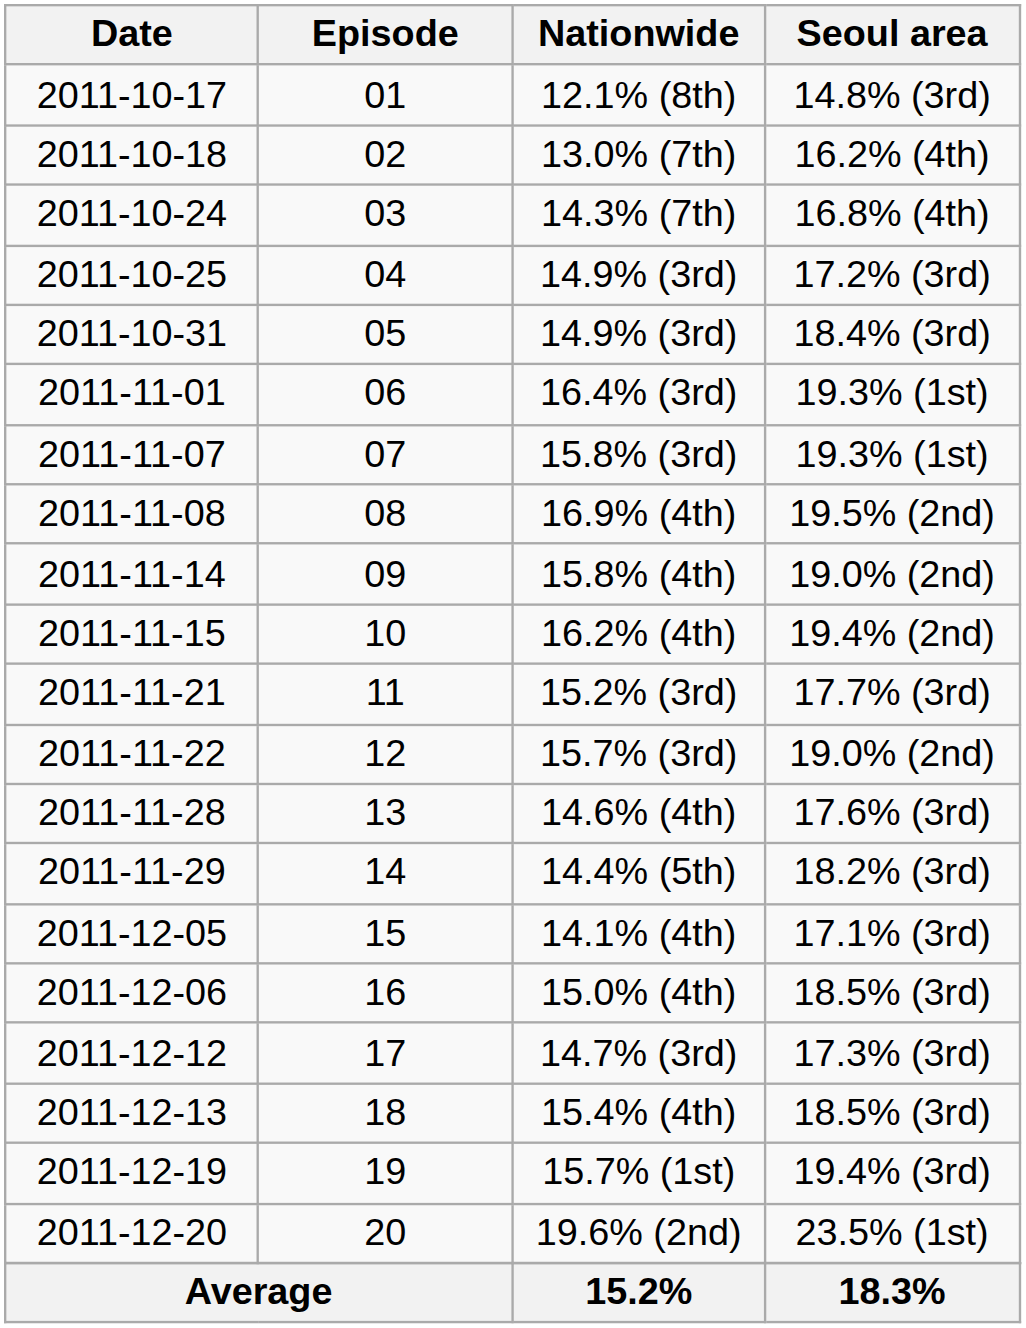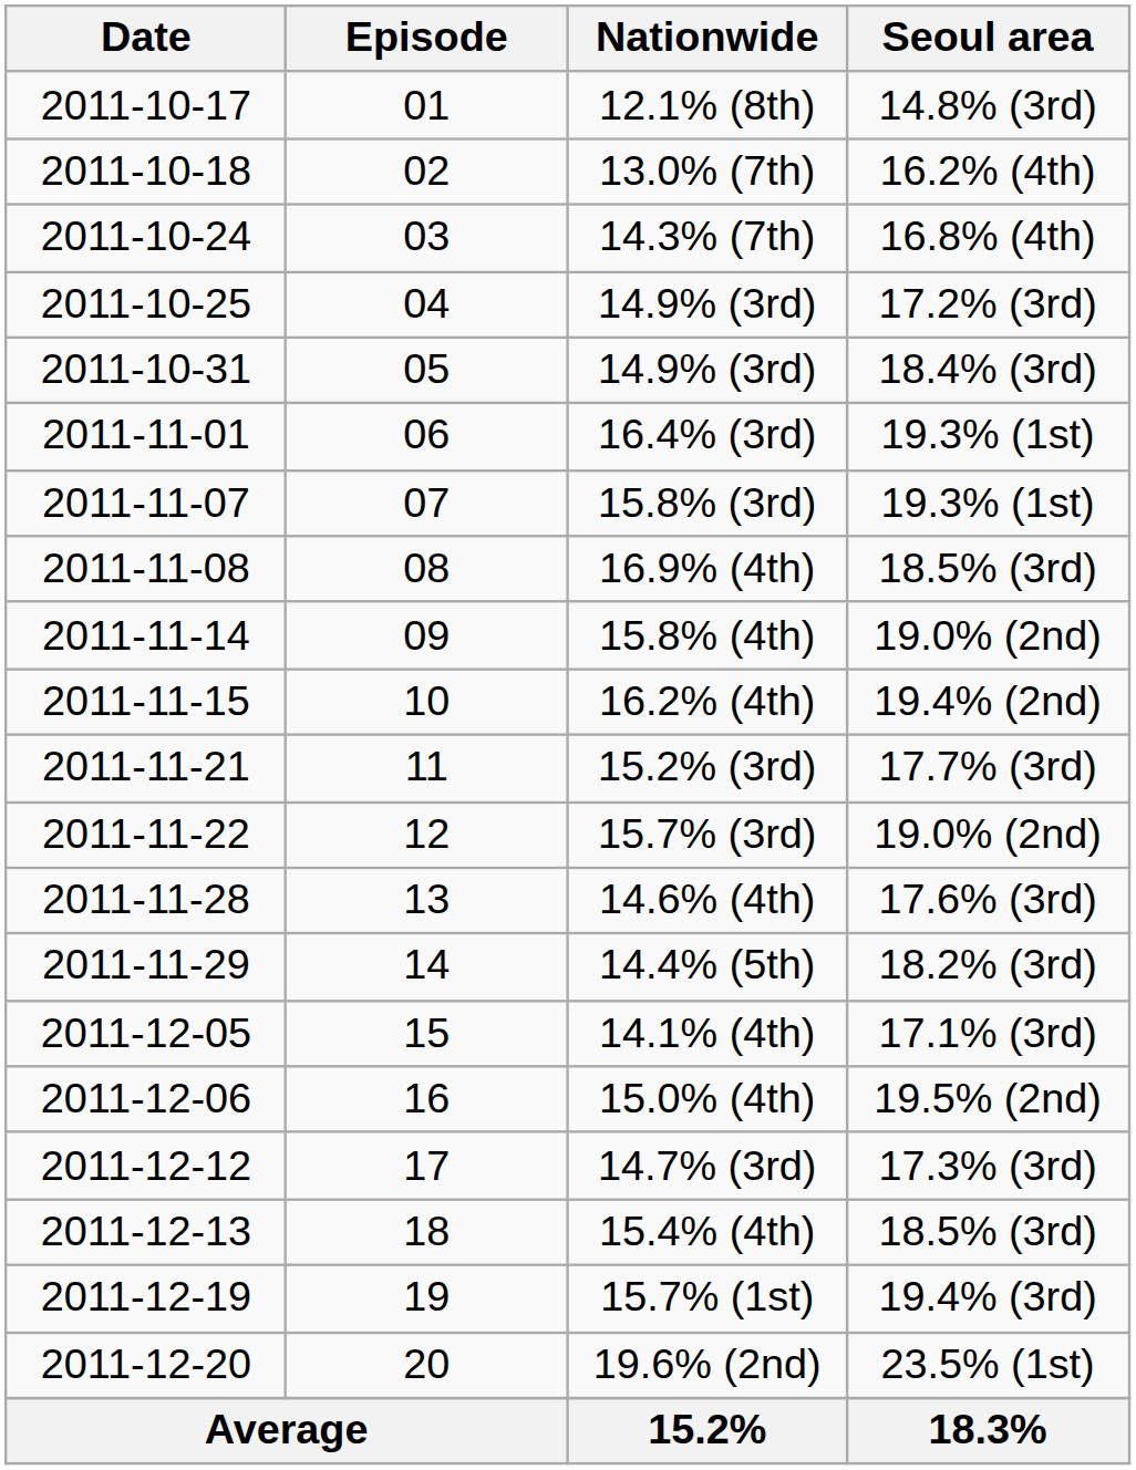 <table class="wikitable">
 <tr>
 <th width=100>Date</th>
 <th width=100>Episode</th>
 <th width=100>Nationwide</th>
 <th width=100>Seoul area</th>
 </tr>
 <tr align=center>
 <td>2011-10-17</td>
 <td>01</td>
 <td>12.1% (8th)</td>
 <td>14.8% (3rd)</td>
 </tr>
 <tr align=center>
 <td>2011-10-18</td>
 <td>02</td>
 <td>13.0% (7th)</td>
 <td>16.2% (4th)</td>
 </tr>
 <tr align=center>
 <td>2011-10-24</td>
 <td>03</td>
 <td>14.3% (7th)</td>
 <td>16.8% (4th)</td>
 </tr>
 <tr align=center>
 <td>2011-10-25</td>
 <td>04</td>
 <td>14.9% (3rd)</td>
 <td>17.2% (3rd)</td>
 </tr>
 <tr align=center>
 <td>2011-10-31</td>
 <td>05</td>
 <td>14.9% (3rd)</td>
 <td>18.4% (3rd)</td>
 </tr>
 <tr align=center>
 <td>2011-11-01</td>
 <td>06</td>
 <td>16.4% (3rd)</td>
 <td>19.3% (1st)</td>
 </tr>
 <tr align=center>
 <td>2011-11-07</td>
 <td>07</td>
 <td>15.8% (3rd)</td>
 <td>19.3% (1st)</td>
 </tr>
 <tr align=center>
 <td>2011-11-08</td>
 <td>08</td>
 <td>16.9% (4th)</td>
-<td>19.5% (2nd)</td>
+<td>18.5% (3rd)</td>
 </tr>
 <tr align=center>
 <td>2011-11-14</td>
 <td>09</td>
 <td>15.8% (4th)</td>
 <td>19.0% (2nd)</td>
 </tr>
 <tr align=center>
 <td>2011-11-15</td>
 <td>10</td>
 <td>16.2% (4th)</td>
 <td>19.4% (2nd)</td>
 </tr>
 <tr align=center>
 <td>2011-11-21</td>
 <td>11</td>
 <td>15.2% (3rd)</td>
 <td>17.7% (3rd)</td>
 </tr>
 <tr align=center>
 <td>2011-11-22</td>
 <td>12</td>
 <td>15.7% (3rd)</td>
 <td>19.0% (2nd)</td>
 </tr>
 <tr align=center>
 <td>2011-11-28</td>
 <td>13</td>
 <td>14.6% (4th)</td>
 <td>17.6% (3rd)</td>
 </tr>
 <tr align=center>
 <td>2011-11-29</td>
 <td>14</td>
 <td>14.4% (5th)</td>
 <td>18.2% (3rd)</td>
 </tr>
 <tr align=center>
 <td>2011-12-05</td>
 <td>15</td>
 <td>14.1% (4th)</td>
 <td>17.1% (3rd)</td>
 </tr>
 <tr align=center>
 <td>2011-12-06</td>
 <td>16</td>
 <td>15.0% (4th)</td>
-<td>18.5% (3rd)</td>
+<td>19.5% (2nd)</td>
 </tr>
 <tr align=center>
 <td>2011-12-12</td>
 <td>17</td>
 <td>14.7% (3rd)</td>
 <td>17.3% (3rd)</td>
 </tr>
 <tr align=center>
 <td>2011-12-13</td>
 <td>18</td>
 <td>15.4% (4th)</td>
 <td>18.5% (3rd)</td>
 </tr>
 <tr align=center>
 <td>2011-12-19</td>
 <td>19</td>
 <td>15.7% (1st)</td>
 <td>19.4% (3rd)</td>
 </tr>
 <tr align=center>
 <td>2011-12-20</td>
 <td>20</td>
 <td>19.6% (2nd)</td>
 <td>23.5% (1st)</td>
 </tr>
 <tr align=center>
 </tr>
 <tr align="center">
 <th colspan=2>Average</th>
 <th>15.2%</th>
 <th>18.3%</th>
 </tr>
 </table>
